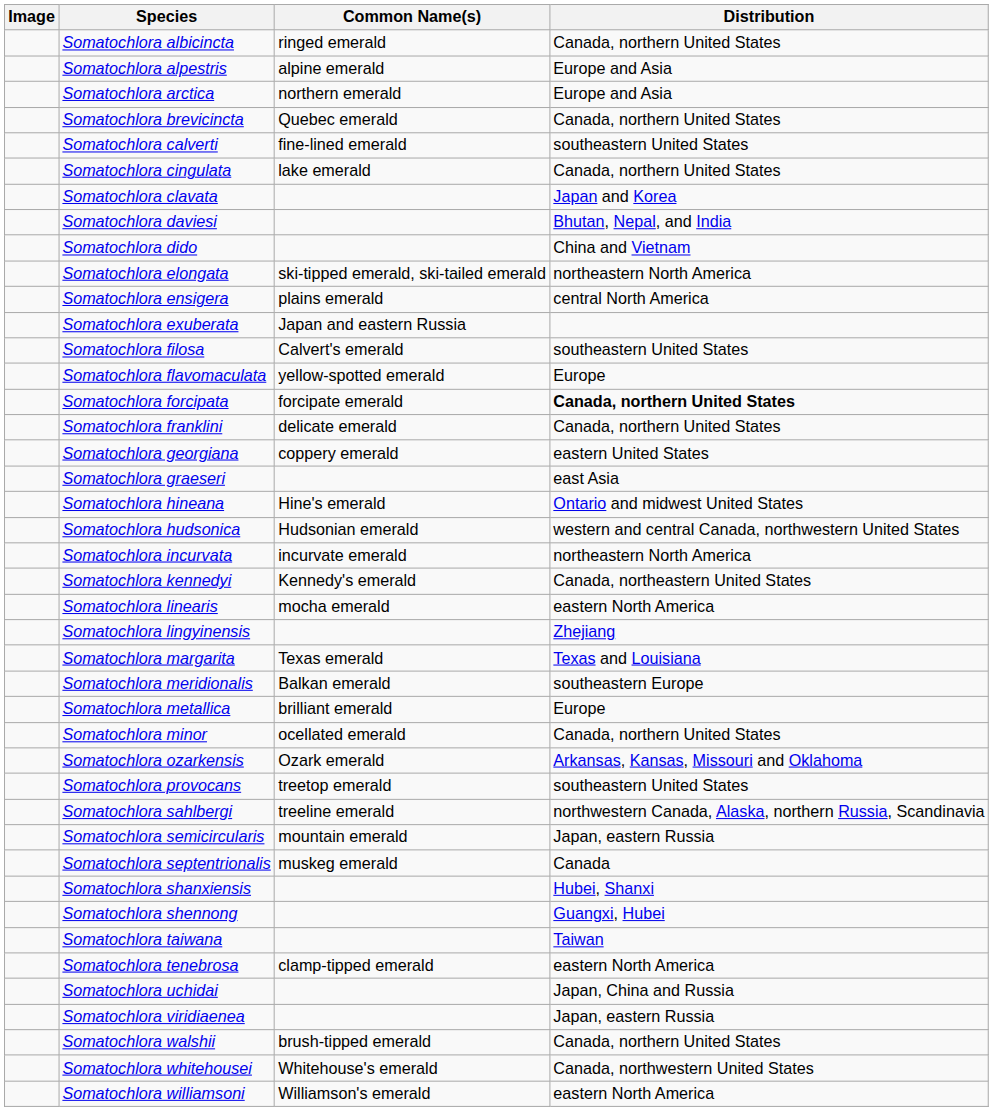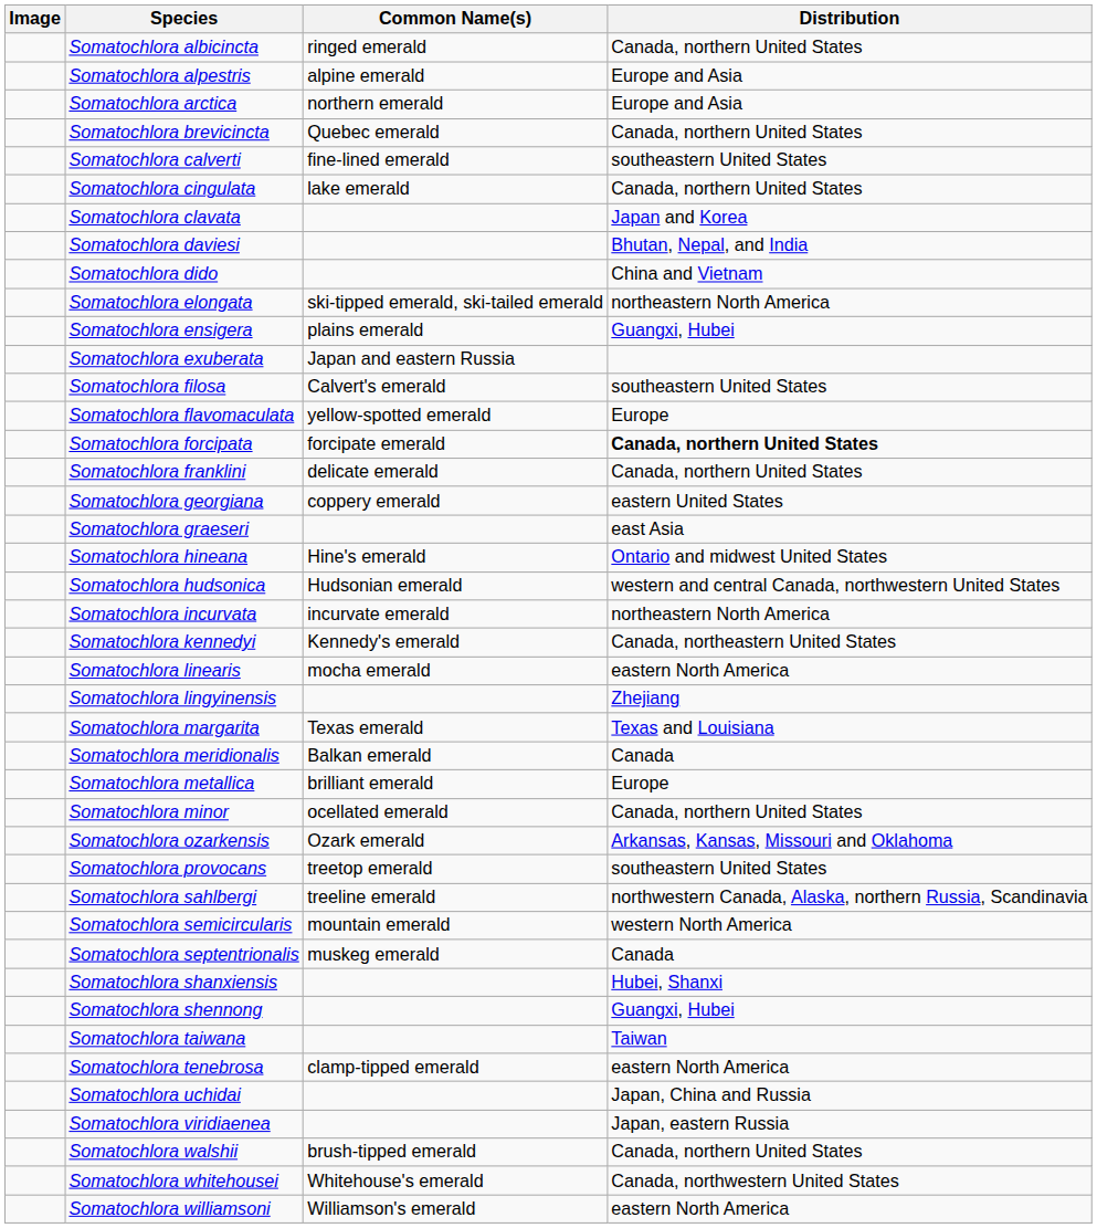 <table class="wikitable">
 <tr>
 <th>Image</th>
 <th>Species</th>
 <th>Common Name(s)</th>
 <th>Distribution</th>
 </tr>
 <tr>
 <td></td>
 <td><em><a href='#'>Somatochlora albicincta</a></em> </td>
 <td>ringed emerald</td>
 <td>Canada, northern United States</td>
 </tr>
 <tr>
 <td></td>
 <td><em><a href='#'>Somatochlora alpestris</a></em> </td>
 <td>alpine emerald</td>
 <td>Europe and Asia</td>
 </tr>
 <tr>
 <td></td>
 <td><em><a href='#'>Somatochlora arctica</a></em> </td>
 <td>northern emerald</td>
 <td>Europe and Asia</td>
 </tr>
 <tr>
 <td></td>
 <td><em><a href='#'>Somatochlora brevicincta</a></em> </td>
 <td>Quebec emerald</td>
 <td>Canada, northern United States</td>
 </tr>
 <tr>
 <td></td>
 <td><em><a href='#'>Somatochlora calverti</a></em> </td>
 <td>fine-lined emerald</td>
 <td>southeastern United States</td>
 </tr>
 <tr>
 <td></td>
 <td><em><a href='#'>Somatochlora cingulata</a></em> </td>
 <td>lake emerald</td>
 <td>Canada, northern United States</td>
 </tr>
 <tr>
 <td></td>
 <td><em><a href='#'>Somatochlora clavata</a></em> </td>
 <td></td>
 <td><a href='#'>Japan</a> and <a href='#'>Korea</a></td>
 </tr>
 <tr>
 <td></td>
 <td><em><a href='#'>Somatochlora daviesi</a></em> </td>
 <td></td>
 <td><a href='#'>Bhutan</a>, <a href='#'>Nepal</a>, and <a href='#'>India</a></td>
 </tr>
 <tr>
 <td></td>
 <td><em><a href='#'>Somatochlora dido</a></em> </td>
 <td></td>
 <td>China and <a href='#'>Vietnam</a></td>
 </tr>
 <tr>
 <td></td>
 <td><em><a href='#'>Somatochlora elongata</a></em> </td>
 <td>ski-tipped emerald, ski-tailed emerald</td>
 <td>northeastern North America</td>
 </tr>
 <tr>
 <td></td>
 <td><em><a href='#'>Somatochlora ensigera</a></em> </td>
 <td>plains emerald</td>
-<td>central North America</td>
+<td><a href='#'>Guangxi</a>, <a href='#'>Hubei</a></td>
 </tr>
 <tr>
 <td></td>
 <td><em><a href='#'>Somatochlora exuberata</a></em> </td>
 <td>Japan and eastern Russia</td>
 </tr>
 <tr>
 <td></td>
 <td><em><a href='#'>Somatochlora filosa</a></em> </td>
 <td>Calvert's emerald</td>
 <td>southeastern United States</td>
 </tr>
 <tr>
 <td></td>
 <td><em><a href='#'>Somatochlora flavomaculata</a></em> </td>
 <td>yellow-spotted emerald</td>
 <td>Europe</td>
 </tr>
 <tr>
 <td></td>
 <td><em><a href='#'>Somatochlora forcipata</a></em> </td>
 <td>forcipate emerald</td>
 <td><strong>Canada, northern United States</strong></td>
 </tr>
 <tr>
 <td></td>
 <td><em><a href='#'>Somatochlora franklini</a></em> </td>
 <td>delicate emerald</td>
 <td>Canada, northern United States</td>
 </tr>
 <tr>
 <td></td>
 <td><em><a href='#'>Somatochlora georgiana</a></em> </td>
 <td>coppery emerald</td>
 <td>eastern United States</td>
 </tr>
 <tr>
 <td></td>
 <td><em><a href='#'>Somatochlora graeseri</a></em> </td>
 <td></td>
 <td>east Asia</td>
 </tr>
 <tr>
 <td></td>
 <td><em><a href='#'>Somatochlora hineana</a></em> </td>
 <td>Hine's emerald</td>
 <td><a href='#'>Ontario</a> and midwest United States</td>
 </tr>
 <tr>
 <td></td>
 <td><em><a href='#'>Somatochlora hudsonica</a></em> </td>
 <td>Hudsonian emerald</td>
 <td>western and central Canada, northwestern United States</td>
 </tr>
 <tr>
 <td></td>
 <td><em><a href='#'>Somatochlora incurvata</a></em> </td>
 <td>incurvate emerald</td>
 <td>northeastern North America</td>
 </tr>
 <tr>
 <td></td>
 <td><em><a href='#'>Somatochlora kennedyi</a></em> </td>
 <td>Kennedy's emerald</td>
 <td>Canada, northeastern United States</td>
 </tr>
 <tr>
 <td></td>
 <td><em><a href='#'>Somatochlora linearis</a></em> </td>
 <td>mocha emerald</td>
 <td>eastern North America</td>
 </tr>
 <tr>
 <td></td>
 <td><em><a href='#'>Somatochlora lingyinensis</a></em> </td>
 <td></td>
 <td><a href='#'>Zhejiang</a></td>
 </tr>
 <tr>
 <td></td>
 <td><em><a href='#'>Somatochlora margarita</a></em> </td>
 <td>Texas emerald</td>
 <td><a href='#'>Texas</a> and <a href='#'>Louisiana</a></td>
 </tr>
 <tr>
 <td></td>
 <td><em><a href='#'>Somatochlora meridionalis</a></em> </td>
 <td>Balkan emerald</td>
-<td>southeastern Europe</td>
+<td>Canada</td>
 </tr>
 <tr>
 <td></td>
 <td><em><a href='#'>Somatochlora metallica</a></em> </td>
 <td>brilliant emerald</td>
 <td>Europe</td>
 </tr>
 <tr>
 <td></td>
 <td><em><a href='#'>Somatochlora minor</a></em> </td>
 <td>ocellated emerald</td>
 <td>Canada, northern United States</td>
 </tr>
 <tr>
 <td></td>
 <td><em><a href='#'>Somatochlora ozarkensis</a></em> </td>
 <td>Ozark emerald</td>
 <td><a href='#'>Arkansas</a>, <a href='#'>Kansas</a>, <a href='#'>Missouri</a> and <a href='#'>Oklahoma</a></td>
 </tr>
 <tr>
 <td></td>
 <td><em><a href='#'>Somatochlora provocans</a></em> </td>
 <td>treetop emerald</td>
 <td>southeastern United States</td>
 </tr>
 <tr>
 <td></td>
 <td><em><a href='#'>Somatochlora sahlbergi</a></em> </td>
 <td>treeline emerald</td>
 <td>northwestern Canada, <a href='#'>Alaska</a>, northern <a href='#'>Russia</a>, Scandinavia</td>
 </tr>
 <tr>
 <td></td>
 <td><em><a href='#'>Somatochlora semicircularis</a></em> </td>
 <td>mountain emerald</td>
-<td>Japan, eastern Russia</td>
+<td>western North America</td>
 </tr>
 <tr>
 <td></td>
 <td><em><a href='#'>Somatochlora septentrionalis</a></em> </td>
 <td>muskeg emerald</td>
 <td>Canada</td>
 </tr>
 <tr>
 <td></td>
 <td><em><a href='#'>Somatochlora shanxiensis</a></em> </td>
 <td></td>
 <td><a href='#'>Hubei</a>, <a href='#'>Shanxi</a></td>
 </tr>
 <tr>
 <td></td>
 <td><em><a href='#'>Somatochlora shennong</a></em> </td>
 <td></td>
 <td><a href='#'>Guangxi</a>, <a href='#'>Hubei</a></td>
 </tr>
 <tr>
 <td></td>
 <td><em><a href='#'>Somatochlora taiwana</a></em> </td>
 <td></td>
 <td><a href='#'>Taiwan</a></td>
 </tr>
 <tr>
 <td></td>
 <td><em><a href='#'>Somatochlora tenebrosa</a></em> </td>
 <td>clamp-tipped emerald</td>
 <td>eastern North America</td>
 </tr>
 <tr>
 <td></td>
 <td><em><a href='#'>Somatochlora uchidai</a></em> </td>
 <td></td>
 <td>Japan, China and Russia</td>
 </tr>
 <tr>
 <td></td>
 <td><em><a href='#'>Somatochlora viridiaenea</a></em> </td>
 <td></td>
 <td>Japan, eastern Russia</td>
 </tr>
 <tr>
 <td></td>
 <td><em><a href='#'>Somatochlora walshii</a></em> </td>
 <td>brush-tipped emerald</td>
 <td>Canada, northern United States</td>
 </tr>
 <tr>
 <td></td>
 <td><em><a href='#'>Somatochlora whitehousei</a></em> </td>
 <td>Whitehouse's emerald</td>
 <td>Canada, northwestern United States</td>
 </tr>
 <tr>
 <td></td>
 <td><em><a href='#'>Somatochlora williamsoni</a></em> </td>
 <td>Williamson's emerald</td>
 <td>eastern North America</td>
 </tr>
 </table>
